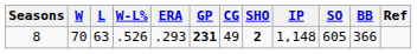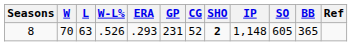 <table class="wikitable" style="font-size:95%;">
 <tr>
 <th>Seasons</th>
 <th><a href='#'>W</a></th>
 <th><a href='#'>L</a></th>
 <th><a href='#'>W-L%</a></th>
 <th><a href='#'>ERA</a></th>
 <th><a href='#'>GP</a></th>
 <th><a href='#'>CG</a></th>
 <th><a href='#'>SHO</a></th>
 <th><a href='#'>IP</a></th>
 <th><a href='#'>SO</a></th>
 <th><a href='#'>BB</a></th>
 <th>Ref</th>
 </tr>
 <tr align=center>
 <td>8</td>
 <td>70</td>
 <td>63</td>
 <td>.526</td>
 <td>.293</td>
-<td><strong>231</strong></td>
-<td>49</td>
+<td>231</td>
+<td>52</td>
 <td><strong>2</strong></td>
 <td>1,148</td>
 <td>605</td>
-<td>366</td>
+<td>365</td>
 <td></td>
 </tr>
 </table>
